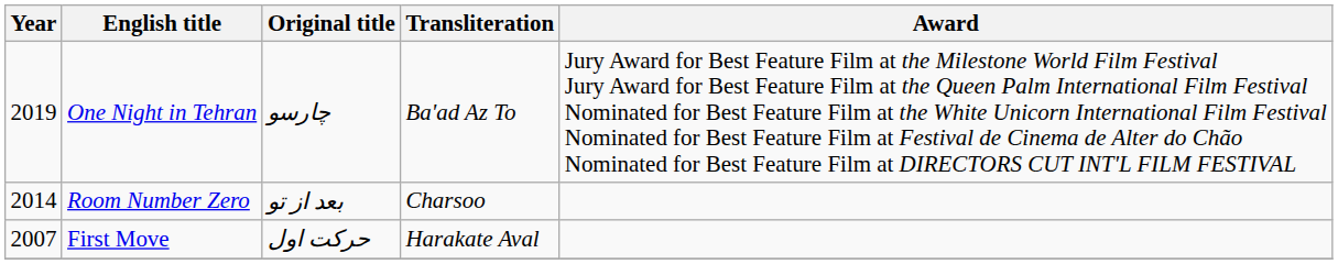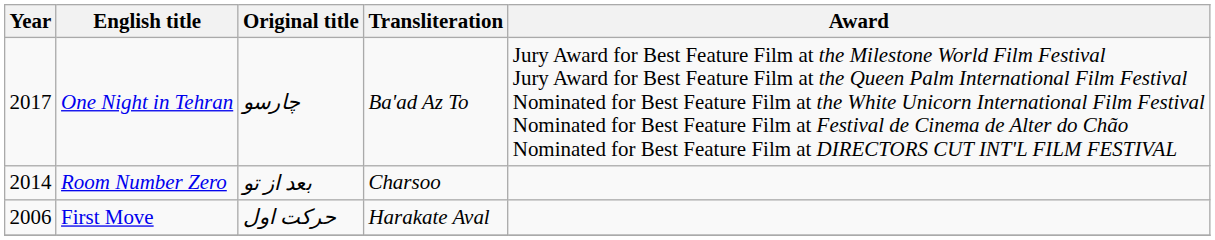 <table class="wikitable" align=center>
 <tr>
 <th>Year</th>
 <th>English title</th>
 <th>Original title</th>
 <th>Transliteration</th>
 <th>Award</th>
 </tr>
 <tr>
-<td>2019</td>
+<td>2017</td>
 <td><em><a href='#'>One Night in Tehran</a></em></td>
 <td><em> چارسو </em></td>
 <td><em>Ba'ad Az To</em></td>
 <td>Jury Award for Best Feature Film at <em>the Milestone World Film Festival</em><br>Jury Award for Best Feature Film at <em>the Queen Palm International Film Festival</em><br>Nominated for Best Feature Film at <em>the White Unicorn International Film Festival</em> <br>Nominated for Best Feature Film at <em>Festival de Cinema de Alter do Chão</em><br>Nominated for Best Feature Film at <em>DIRECTORS CUT INT'L FILM FESTIVAL</em></td>
 </tr>
 <tr>
 <td>2014</td>
 <td><em><a href='#'>Room Number Zero</a></em></td>
 <td><em> بعد از تو </em></td>
 <td><em>Charsoo</em></td>
 <td></td>
 </tr>
 <tr>
-<td>2007</td>
+<td>2006</td>
 <td><a href='#'>First Move</a></td>
 <td><em>حرکت اول</em></td>
 <td><em>Harakate Aval</em></td>
 <td></td>
 </tr>
 <tr>
 </tr>
 </table>
